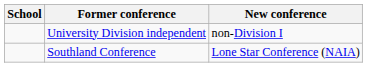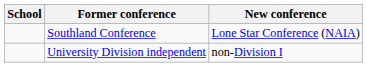 <table class="wikitable sortable">
 <tr>
 <th>School</th>
 <th>Former conference</th>
 <th>New conference</th>
 </tr>
 <tr>
 <td></td>
+<td><a href='#'>Southland Conference</a></td>
+<td><a href='#'>Lone Star Conference</a> (<a href='#'>NAIA</a>)</td>
+</tr>
+<tr>
+<td></td>
 <td><a href='#'>University Division independent</a></td>
 <td>non-<a href='#'>Division I</a></td>
 </tr>
-<tr>
-<td></td>
-<td><a href='#'>Southland Conference</a></td>
-<td><a href='#'>Lone Star Conference</a> (<a href='#'>NAIA</a>)</td>
-</tr>
 </table>
